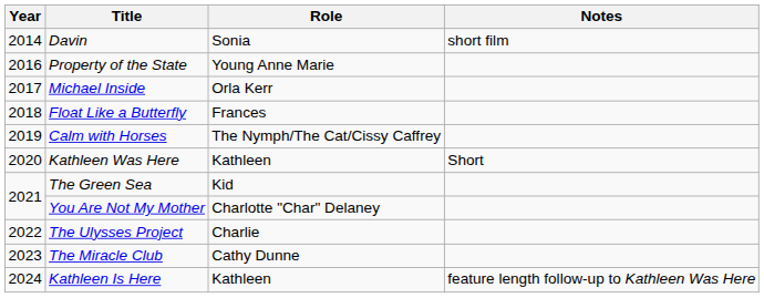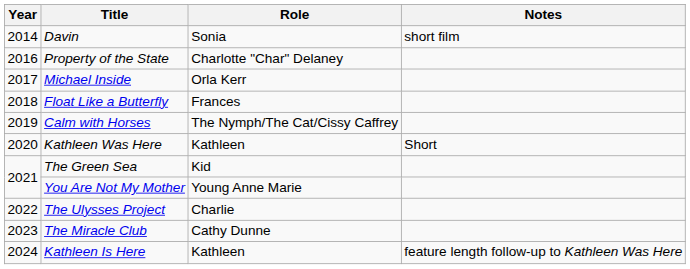 <table class="wikitable sortable">
 <tr>
 <th>Year</th>
 <th>Title</th>
 <th>Role</th>
 <th>Notes</th>
 </tr>
 <tr>
 <td>2014</td>
 <td><em>Davin</em></td>
 <td>Sonia</td>
 <td>short film</td>
 </tr>
 <tr>
 <td>2016</td>
 <td><em>Property of the State</em></td>
-<td>Young Anne Marie</td>
+<td>Charlotte "Char" Delaney</td>
 <td></td>
 </tr>
 <tr>
 <td>2017</td>
 <td><em><a href='#'>Michael Inside</a></em></td>
 <td>Orla Kerr</td>
 <td></td>
 </tr>
 <tr>
 <td>2018</td>
 <td><em><a href='#'>Float Like a Butterfly</a></em></td>
 <td>Frances</td>
 <td></td>
 </tr>
 <tr>
 <td>2019</td>
 <td><em><a href='#'>Calm with Horses</a></em></td>
 <td>The Nymph/The Cat/Cissy Caffrey</td>
 <td></td>
 </tr>
 <tr>
 <td>2020</td>
 <td><em>Kathleen Was Here</em></td>
 <td>Kathleen</td>
 <td>Short</td>
 </tr>
 <tr>
 <td rowspan="2">2021</td>
 <td><em>The Green Sea</em></td>
 <td>Kid</td>
 <td></td>
 </tr>
 <tr>
 <td><em><a href='#'>You Are Not My Mother</a></em></td>
-<td>Charlotte "Char" Delaney</td>
+<td>Young Anne Marie</td>
 <td></td>
 </tr>
 <tr>
 <td>2022</td>
 <td><em><a href='#'>The Ulysses Project</a></em></td>
 <td>Charlie</td>
 <td></td>
 </tr>
 <tr>
 <td>2023</td>
 <td><em><a href='#'>The Miracle Club</a></em></td>
 <td>Cathy Dunne</td>
 <td></td>
 </tr>
 <tr>
 <td>2024</td>
 <td><em><a href='#'>Kathleen Is Here</a></em></td>
 <td>Kathleen</td>
 <td>feature length follow-up to <em>Kathleen Was Here</em></td>
 </tr>
 </table>
